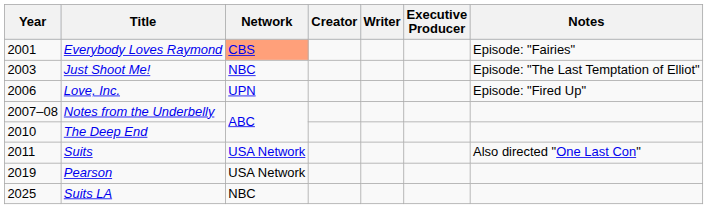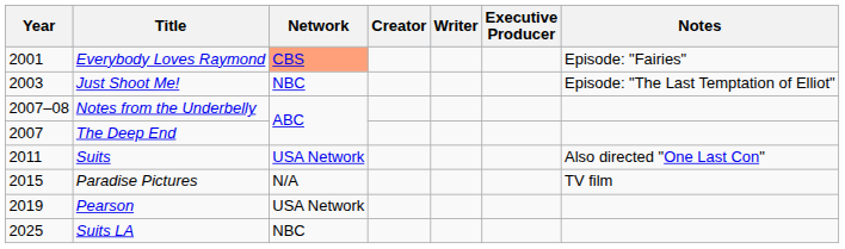 <table class="wikitable">
 <tr style="background:#b0c4de; text-align:center;">
 <th>Year</th>
 <th>Title</th>
 <th>Network</th>
 <th>Creator</th>
 <th>Writer</th>
 <th>Executive<br>Producer</th>
 <th>Notes</th>
 </tr>
 <tr>
 <td>2001</td>
 <td><em><a href='#'>Everybody Loves Raymond</a></em></td>
 <td style="background: lightsalmon;"><a href='#'>CBS</a></td>
 <td></td>
 <td></td>
 <td></td>
 <td>Episode: "Fairies"</td>
 </tr>
 <tr>
 <td>2003</td>
 <td><em><a href='#'>Just Shoot Me!</a></em></td>
 <td><a href='#'>NBC</a></td>
 <td></td>
 <td></td>
 <td></td>
 <td>Episode: "The Last Temptation of Elliot"</td>
 </tr>
 <tr>
-<td>2006</td>
-<td><em><a href='#'>Love, Inc.</a></em></td>
-<td><a href='#'>UPN</a></td>
-<td></td>
-<td></td>
-<td></td>
-<td>Episode: "Fired Up"</td>
-</tr>
-<tr>
 <td>2007–08</td>
 <td><em><a href='#'>Notes from the Underbelly</a></em></td>
 <td rowspan="2"><a href='#'>ABC</a></td>
 <td></td>
 <td></td>
 <td></td>
 <td></td>
 </tr>
 <tr>
-<td>2010</td>
+<td>2007</td>
 <td><em><a href='#'>The Deep End</a></em></td>
 <td></td>
 <td></td>
 <td></td>
 <td></td>
 </tr>
 <tr>
 <td>2011</td>
 <td><em><a href='#'>Suits</a></em></td>
 <td><a href='#'>USA Network</a></td>
 <td></td>
 <td></td>
 <td></td>
 <td>Also directed "<a href='#'>One Last Con</a>"</td>
+</tr>
+<tr>
+<td>2015</td>
+<td><em>Paradise Pictures</em></td>
+<td>N/A</td>
+<td></td>
+<td></td>
+<td></td>
+<td>TV film</td>
 </tr>
 <tr>
 <td>2019</td>
 <td><em><a href='#'>Pearson</a></em></td>
 <td>USA Network</td>
 <td></td>
 <td></td>
 <td></td>
 <td></td>
 </tr>
 <tr>
 <td>2025</td>
 <td><em><a href='#'>Suits LA</a></em></td>
 <td>NBC</td>
 <td></td>
 <td></td>
 <td></td>
 <td></td>
 </tr>
 </table>
